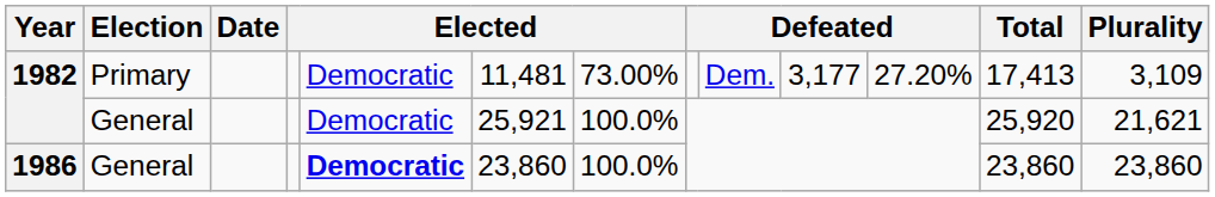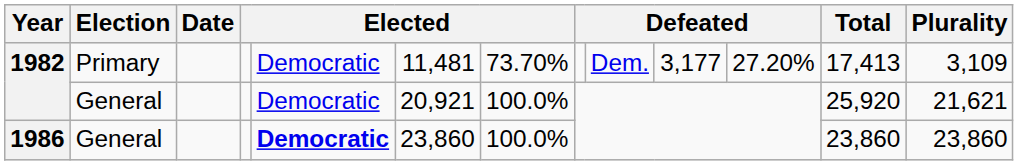 <table class=wikitable>
 <tr>
 <th>Year</th>
 <th>Election</th>
 <th>Date</th>
 <th ! colspan="4">Elected</th>
 <th ! colspan="4">Defeated</th>
 <th>Total</th>
 <th>Plurality</th>
 </tr>
 <tr>
 <th rowspan="2" valign="top">1982</th>
 <td valign="top">Primary</td>
 <td valign="top"></td>
 <td valign="top"></td>
 <td valign="top" ><a href='#'>Democratic</a></td>
 <td valign="top" align="right">11,481</td>
-<td valign="top" align="right">73.00%</td>
+<td valign="top" align="right">73.70%</td>
 <td valign="top"></td>
 <td valign="top" ><a href='#'>Dem.</a></td>
 <td valign="top" align="right">3,177</td>
 <td valign="top" align="right">27.20%</td>
 <td valign="top" align="right">17,413</td>
 <td valign="top" align="right">3,109</td>
 </tr>
 <tr>
 <td valign="top">General</td>
 <td valign="top"></td>
 <td valign="top"></td>
 <td valign="top" ><a href='#'>Democratic</a></td>
-<td valign="top" align="right">25,921</td>
+<td valign="top" align="right">20,921</td>
 <td valign="top" align="right">100.0%</td>
 <td colspan="4" rowspan="2"></td>
 <td valign="top" align="right">25,920</td>
 <td valign="top" align="right">21,621</td>
 </tr>
 <tr>
 <th valign="top">1986</th>
 <td valign="top">General</td>
 <td valign="top"></td>
 <td valign="top"></td>
 <td valign="top" ><strong><a href='#'>Democratic</a></strong></td>
 <td valign="top" align="right">23,860</td>
 <td valign="top" align="right">100.0%</td>
 <td valign="top" align="right">23,860</td>
 <td valign="top" align="right">23,860</td>
 </tr>
 </table>
